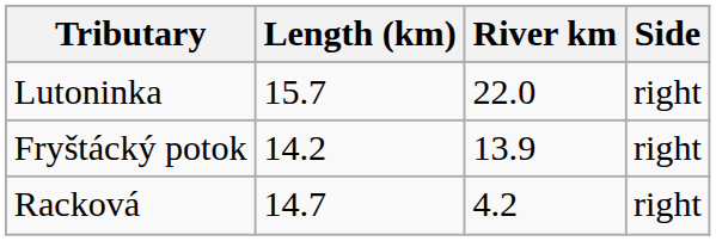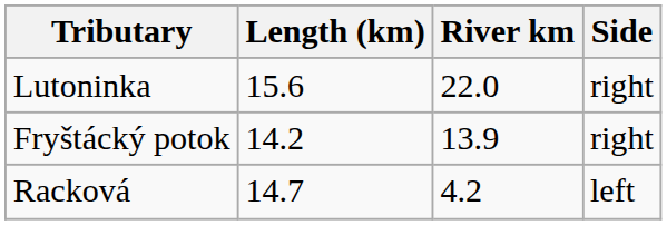 <table class="wikitable">
 <tr>
 <th>Tributary</th>
 <th>Length (km)</th>
 <th>River km</th>
 <th>Side</th>
 </tr>
 <tr>
 <td>Lutoninka</td>
-<td>15.7</td>
+<td>15.6</td>
 <td>22.0</td>
 <td>right</td>
 </tr>
 <tr>
 <td>Fryštácký potok</td>
 <td>14.2</td>
 <td>13.9</td>
 <td>right</td>
 </tr>
 <tr>
 <td>Racková</td>
 <td>14.7</td>
 <td>4.2</td>
-<td>right</td>
+<td>left</td>
 </tr>
 </table>
